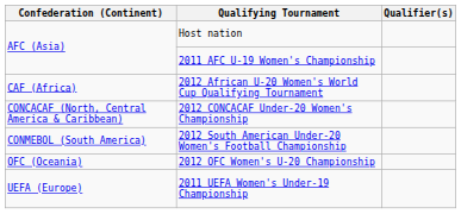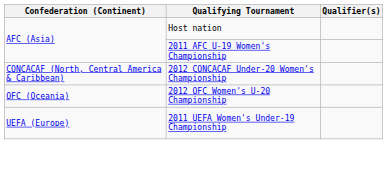 <table class=wikitable>
 <tr>
 <th>Confederation (Continent)</th>
 <th>Qualifying Tournament</th>
 <th>Qualifier(s)</th>
 </tr>
 <tr>
 <td rowspan=2><a href='#'>AFC (Asia)</a></td>
 <td>Host nation</td>
 <td><s></s><br><s></s><br></td>
 </tr>
 <tr>
 <td><a href='#'>2011 AFC U-19 Women's Championship</a></td>
 <td><br><br></td>
 </tr>
 <tr>
-<td><a href='#'>CAF (Africa)</a></td>
-<td><a href='#'>2012 African U-20 Women's World Cup Qualifying Tournament</a></td>
-<td><br></td>
-</tr>
-<tr>
 <td><a href='#'>CONCACAF (North, Central America & Caribbean)</a></td>
 <td><a href='#'>2012 CONCACAF Under-20 Women's Championship</a></td>
 <td><br><br></td>
-</tr>
-<tr>
-<td><a href='#'>CONMEBOL (South America)</a></td>
-<td><a href='#'>2012 South American Under-20 Women's Football Championship</a></td>
-<td><br></td>
 </tr>
 <tr>
 <td><a href='#'>OFC (Oceania)</a></td>
 <td><a href='#'>2012 OFC Women's U-20 Championship</a></td>
 <td></td>
 </tr>
 <tr>
 <td><a href='#'>UEFA (Europe)</a></td>
 <td><a href='#'>2011 UEFA Women's Under-19 Championship</a></td>
 <td><br><br><br></td>
 </tr>
 </table>
